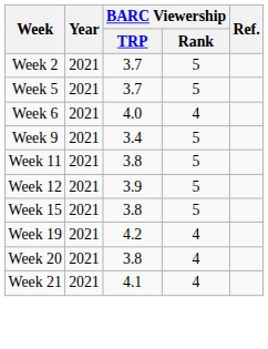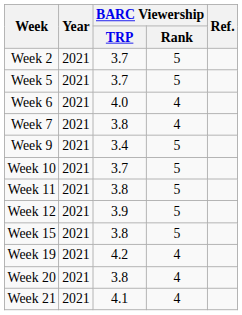 <table class="wikitable sortable" style="text-align:center">
 <tr>
 <th rowspan="2">Week</th>
 <th rowspan="2">Year</th>
 <th colspan="2"><a href='#'>BARC</a> Viewership</th>
 <th rowspan="2">Ref.</th>
 </tr>
 <tr>
 <th><a href='#'>TRP</a></th>
 <th>Rank</th>
 </tr>
 <tr>
 <td>Week 2</td>
 <td>2021</td>
 <td>3.7</td>
 <td>5</td>
 <td></td>
 </tr>
 <tr>
 <td>Week 5</td>
 <td>2021</td>
 <td>3.7</td>
 <td>5</td>
 <td></td>
 </tr>
 <tr>
 <td>Week 6</td>
 <td>2021</td>
 <td>4.0</td>
 <td>4</td>
 <td></td>
 </tr>
 <tr>
+<td>Week 7</td>
+<td>2021</td>
+<td>3.8</td>
+<td>4</td>
+<td></td>
+</tr>
+<tr>
 <td>Week 9</td>
 <td>2021</td>
 <td>3.4</td>
+<td>5</td>
+<td></td>
+</tr>
+<tr>
+<td>Week 10</td>
+<td>2021</td>
+<td>3.7</td>
 <td>5</td>
 <td></td>
 </tr>
 <tr>
 <td>Week 11</td>
 <td>2021</td>
 <td>3.8</td>
 <td>5</td>
 <td></td>
 </tr>
 <tr>
 <td>Week 12</td>
 <td>2021</td>
 <td>3.9</td>
 <td>5</td>
 <td></td>
 </tr>
 <tr>
 <td>Week 15</td>
 <td>2021</td>
 <td>3.8</td>
 <td>5</td>
 <td></td>
 </tr>
 <tr>
 <td>Week 19</td>
 <td>2021</td>
 <td>4.2</td>
 <td>4</td>
 <td></td>
 </tr>
 <tr>
 <td>Week 20</td>
 <td>2021</td>
 <td>3.8</td>
 <td>4</td>
 <td></td>
 </tr>
 <tr>
 <td>Week 21</td>
 <td>2021</td>
 <td>4.1</td>
 <td>4</td>
 <td></td>
 </tr>
 </table>
